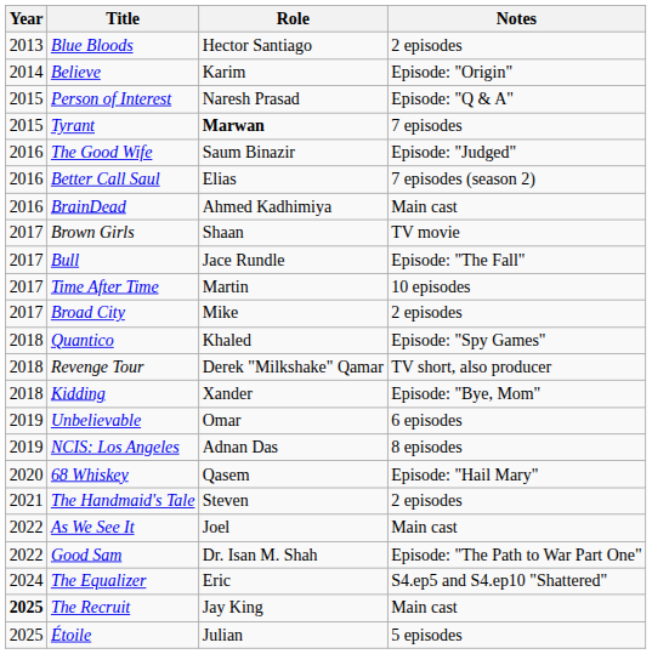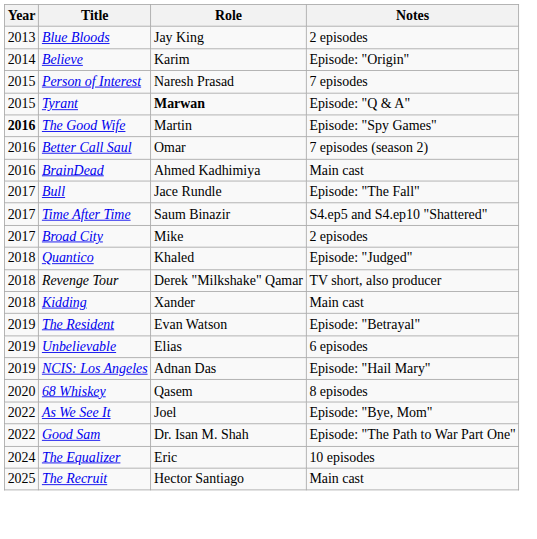 <table class="wikitable sortable">
 <tr>
 <th>Year</th>
 <th>Title</th>
 <th>Role</th>
 <th class="unsortable">Notes</th>
 </tr>
 <tr>
 <td>2013</td>
 <td><em><a href='#'>Blue Bloods</a></em></td>
-<td>Hector Santiago</td>
+<td>Jay King</td>
 <td>2 episodes</td>
 </tr>
 <tr>
 <td>2014</td>
 <td><em><a href='#'>Believe</a></em></td>
 <td>Karim</td>
 <td>Episode: "Origin"</td>
 </tr>
 <tr>
 <td>2015</td>
 <td><em><a href='#'>Person of Interest</a></em></td>
 <td>Naresh Prasad</td>
-<td>Episode: "Q & A"</td>
+<td>7 episodes</td>
 </tr>
 <tr>
 <td>2015</td>
 <td><em><a href='#'>Tyrant</a></em></td>
 <td><strong>Marwan</strong></td>
-<td>7 episodes</td>
+<td>Episode: "Q & A"</td>
 </tr>
 <tr>
-<td>2016</td>
+<td><strong>2016</strong></td>
 <td><em><a href='#'>The Good Wife</a></em></td>
-<td>Saum Binazir</td>
-<td>Episode: "Judged"</td>
+<td>Martin</td>
+<td>Episode: "Spy Games"</td>
 </tr>
 <tr>
 <td>2016</td>
 <td><em><a href='#'>Better Call Saul</a></em></td>
-<td>Elias</td>
+<td>Omar</td>
 <td>7 episodes (season 2)</td>
 </tr>
 <tr>
 <td>2016</td>
 <td><em><a href='#'>BrainDead</a></em></td>
 <td>Ahmed Kadhimiya</td>
 <td>Main cast</td>
 </tr>
 <tr>
 <td>2017</td>
-<td><em>Brown Girls</em></td>
-<td>Shaan</td>
-<td>TV movie</td>
-</tr>
-<tr>
-<td>2017</td>
 <td><em><a href='#'>Bull</a></em></td>
 <td>Jace Rundle</td>
 <td>Episode: "The Fall"</td>
 </tr>
 <tr>
 <td>2017</td>
 <td><em><a href='#'>Time After Time</a></em></td>
-<td>Martin</td>
-<td>10 episodes</td>
+<td>Saum Binazir</td>
+<td>S4.ep5 and S4.ep10  "Shattered"</td>
 </tr>
 <tr>
 <td>2017</td>
 <td><em><a href='#'>Broad City</a></em></td>
 <td>Mike</td>
 <td>2 episodes</td>
 </tr>
 <tr>
 <td>2018</td>
 <td><em><a href='#'>Quantico</a></em></td>
 <td>Khaled</td>
-<td>Episode: "Spy Games"</td>
+<td>Episode: "Judged"</td>
 </tr>
 <tr>
 <td>2018</td>
 <td><em>Revenge Tour</em></td>
 <td>Derek "Milkshake" Qamar</td>
 <td>TV short, also producer</td>
 </tr>
 <tr>
 <td>2018</td>
 <td><em><a href='#'>Kidding</a></em></td>
 <td>Xander</td>
-<td>Episode: "Bye, Mom"</td>
+<td>Main cast</td>
+</tr>
+<tr>
+<td>2019</td>
+<td><em><a href='#'>The Resident</a></em></td>
+<td>Evan Watson</td>
+<td>Episode: "Betrayal"</td>
 </tr>
 <tr>
 <td>2019</td>
 <td><em><a href='#'>Unbelievable</a></em></td>
-<td>Omar</td>
+<td>Elias</td>
 <td>6 episodes</td>
 </tr>
 <tr>
 <td>2019</td>
 <td><em><a href='#'>NCIS: Los Angeles</a></em></td>
 <td>Adnan Das</td>
-<td>8 episodes</td>
+<td>Episode: "Hail Mary"</td>
 </tr>
 <tr>
 <td>2020</td>
 <td><em><a href='#'>68 Whiskey</a></em></td>
 <td>Qasem</td>
-<td>Episode: "Hail Mary"</td>
-</tr>
-<tr>
-<td>2021</td>
-<td><em><a href='#'>The Handmaid's Tale</a></em></td>
-<td>Steven</td>
-<td>2 episodes</td>
+<td>8 episodes</td>
 </tr>
 <tr>
 <td>2022</td>
 <td><em><a href='#'>As We See It</a></em></td>
 <td>Joel</td>
-<td>Main cast</td>
+<td>Episode: "Bye, Mom"</td>
 </tr>
 <tr>
 <td>2022</td>
 <td><em><a href='#'>Good Sam</a></em></td>
 <td>Dr. Isan M. Shah</td>
 <td>Episode: "The Path to War Part One"</td>
 </tr>
 <tr>
 <td>2024</td>
 <td><em><a href='#'>The Equalizer</a></em></td>
 <td>Eric</td>
-<td>S4.ep5 and S4.ep10  "Shattered"</td>
-</tr>
-<tr>
-<td><strong>2025</strong></td>
-<td><em><a href='#'>The Recruit</a></em></td>
-<td>Jay King</td>
-<td>Main cast</td>
+<td>10 episodes</td>
 </tr>
 <tr>
 <td>2025</td>
-<td><em><a href='#'>Étoile</a></em></td>
-<td>Julian</td>
-<td>5 episodes</td>
+<td><em><a href='#'>The Recruit</a></em></td>
+<td>Hector Santiago</td>
+<td>Main cast</td>
 </tr>
 </table>
